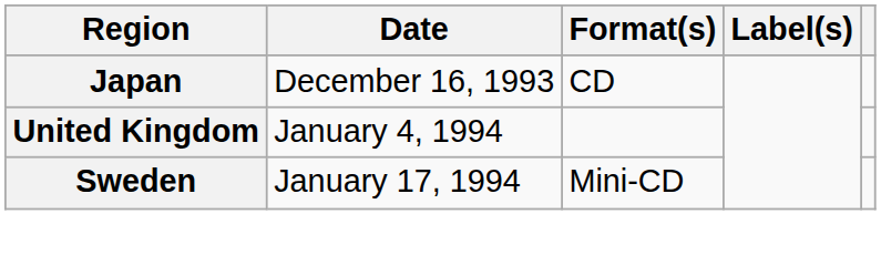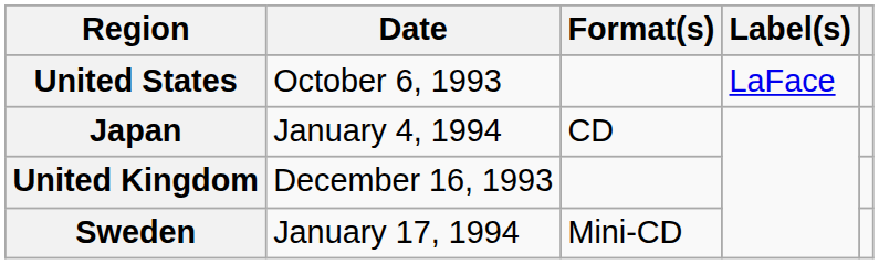 <table class="wikitable plainrowheaders">
 <tr>
 <th scope="col">Region</th>
 <th scope="col">Date</th>
 <th scope="col">Format(s)</th>
 <th scope="col">Label(s)</th>
 <th scope="col"></th>
 </tr>
 <tr>
+<th scope="row">United States</th>
+<td>October 6, 1993</td>
+<td></td>
+<td><a href='#'>LaFace</a></td>
+<td></td>
+</tr>
+<tr>
 <th scope="row">Japan</th>
-<td>December 16, 1993</td>
+<td>January 4, 1994</td>
 <td>CD</td>
 <td rowspan="3"></td>
 <td></td>
 </tr>
 <tr>
 <th scope="row">United Kingdom</th>
-<td>January 4, 1994</td>
+<td>December 16, 1993</td>
 <td></td>
 <td></td>
 </tr>
 <tr>
 <th scope="row">Sweden</th>
 <td>January 17, 1994</td>
 <td>Mini-CD</td>
 <td></td>
 </tr>
 </table>
